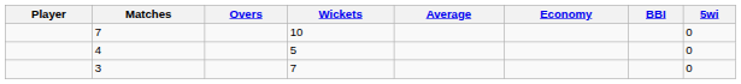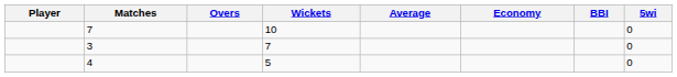 <table class="wikitable sortable" style="width:80%;">
 <tr>
 <th>Player</th>
 <th>Matches</th>
 <th><a href='#'>Overs</a></th>
 <th><a href='#'>Wickets</a></th>
 <th><a href='#'>Average</a></th>
 <th><a href='#'>Economy</a></th>
 <th><a href='#'>BBI</a></th>
 <th><a href='#'>5wi</a></th>
 </tr>
 <tr>
 <td></td>
 <td>7</td>
 <td></td>
 <td>10</td>
 <td></td>
 <td></td>
 <td></td>
 <td>0</td>
 </tr>
 <tr>
 <td></td>
+<td>3</td>
+<td></td>
+<td>7</td>
+<td></td>
+<td></td>
+<td></td>
+<td>0</td>
+</tr>
+<tr>
+<td></td>
 <td>4</td>
 <td></td>
 <td>5</td>
 <td></td>
 <td></td>
 <td></td>
 <td>0</td>
 </tr>
-<tr>
-<td></td>
-<td>3</td>
-<td></td>
-<td>7</td>
-<td></td>
-<td></td>
-<td></td>
-<td>0</td>
-</tr>
 </table>
